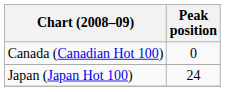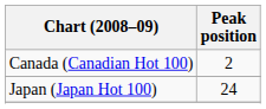 <table class="wikitable sortable">
 <tr>
 <th>Chart (2008–09)</th>
 <th>Peak<br>position</th>
 </tr>
 <tr>
 <td align="left">Canada (<a href='#'>Canadian Hot 100</a>)</td>
-<td style="text-align:center;">0</td>
+<td style="text-align:center;">2</td>
 </tr>
 <tr>
 </tr>
 <tr>
 </tr>
 <tr>
 <td align="left">Japan (<a href='#'>Japan Hot 100</a>)</td>
 <td style="text-align:center;">24</td>
 </tr>
 <tr>
 </tr>
 <tr>
 </tr>
 </table>
